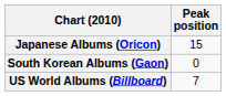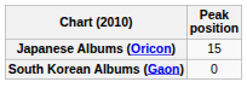 <table class="wikitable plainrowheaders" style="text-align:center">
 <tr>
 <th>Chart (2010)</th>
 <th>Peak<br>position</th>
 </tr>
 <tr>
 <th scope="row">Japanese Albums (<a href='#'>Oricon</a>)</th>
 <td>15</td>
 </tr>
 <tr>
 <th scope="row">South Korean Albums (<a href='#'>Gaon</a>)</th>
 <td>0</td>
 </tr>
-<tr>
-<th scope="row">US World Albums (<em><a href='#'>Billboard</a></em>)</th>
-<td>7</td>
-</tr>
 </table>
